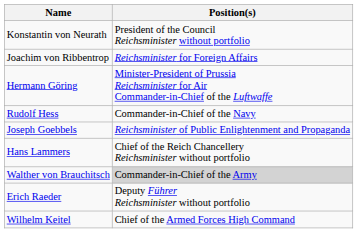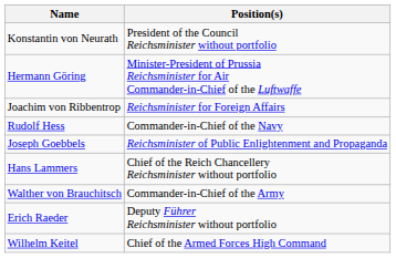 <table class="wikitable">
 <tr>
 <th>Name</th>
 <th>Position(s)</th>
 </tr>
 <tr>
 <td>Konstantin von Neurath</td>
 <td>President of the Council<br> <em>Reichsminister</em> <a href='#'>without portfolio</a></td>
 </tr>
 <tr>
+<td><a href='#'>Hermann Göring</a></td>
+<td><a href='#'>Minister-President of Prussia</a><br><a href='#'><em>Reichsminister</em> for Air</a><br><a href='#'>Commander-in-Chief</a> of the <em><a href='#'>Luftwaffe</a></em></td>
+</tr>
+<tr>
 <td>Joachim von Ribbentrop</td>
 <td><a href='#'><em>Reichsminister</em> for Foreign Affairs</a></td>
-</tr>
-<tr>
-<td><a href='#'>Hermann Göring</a></td>
-<td><a href='#'>Minister-President of Prussia</a><br><a href='#'><em>Reichsminister</em> for Air</a><br><a href='#'>Commander-in-Chief</a> of the <em><a href='#'>Luftwaffe</a></em></td>
 </tr>
 <tr>
 <td><a href='#'>Rudolf Hess</a></td>
 <td>Commander-in-Chief of the <a href='#'>Navy</a></td>
 </tr>
 <tr>
 <td><a href='#'>Joseph Goebbels</a></td>
 <td><a href='#'><em>Reichsminister</em> of Public Enlightenment and Propaganda</a></td>
 </tr>
 <tr>
 <td><a href='#'>Hans Lammers</a></td>
 <td>Chief of the Reich Chancellery<br> <em>Reichsminister</em> without portfolio</td>
 </tr>
 <tr>
 <td><a href='#'>Walther von Brauchitsch</a></td>
-<td style="background: lightgrey;">Commander-in-Chief of the <a href='#'>Army</a></td>
+<td>Commander-in-Chief of the <a href='#'>Army</a></td>
 </tr>
 <tr>
 <td><a href='#'>Erich Raeder</a></td>
 <td>Deputy <em><a href='#'>Führer</a></em><br><em>Reichsminister</em> without portfolio</td>
 </tr>
 <tr>
 <td><a href='#'>Wilhelm Keitel</a></td>
 <td>Chief of the <a href='#'>Armed Forces High Command</a></td>
 </tr>
 </table>
